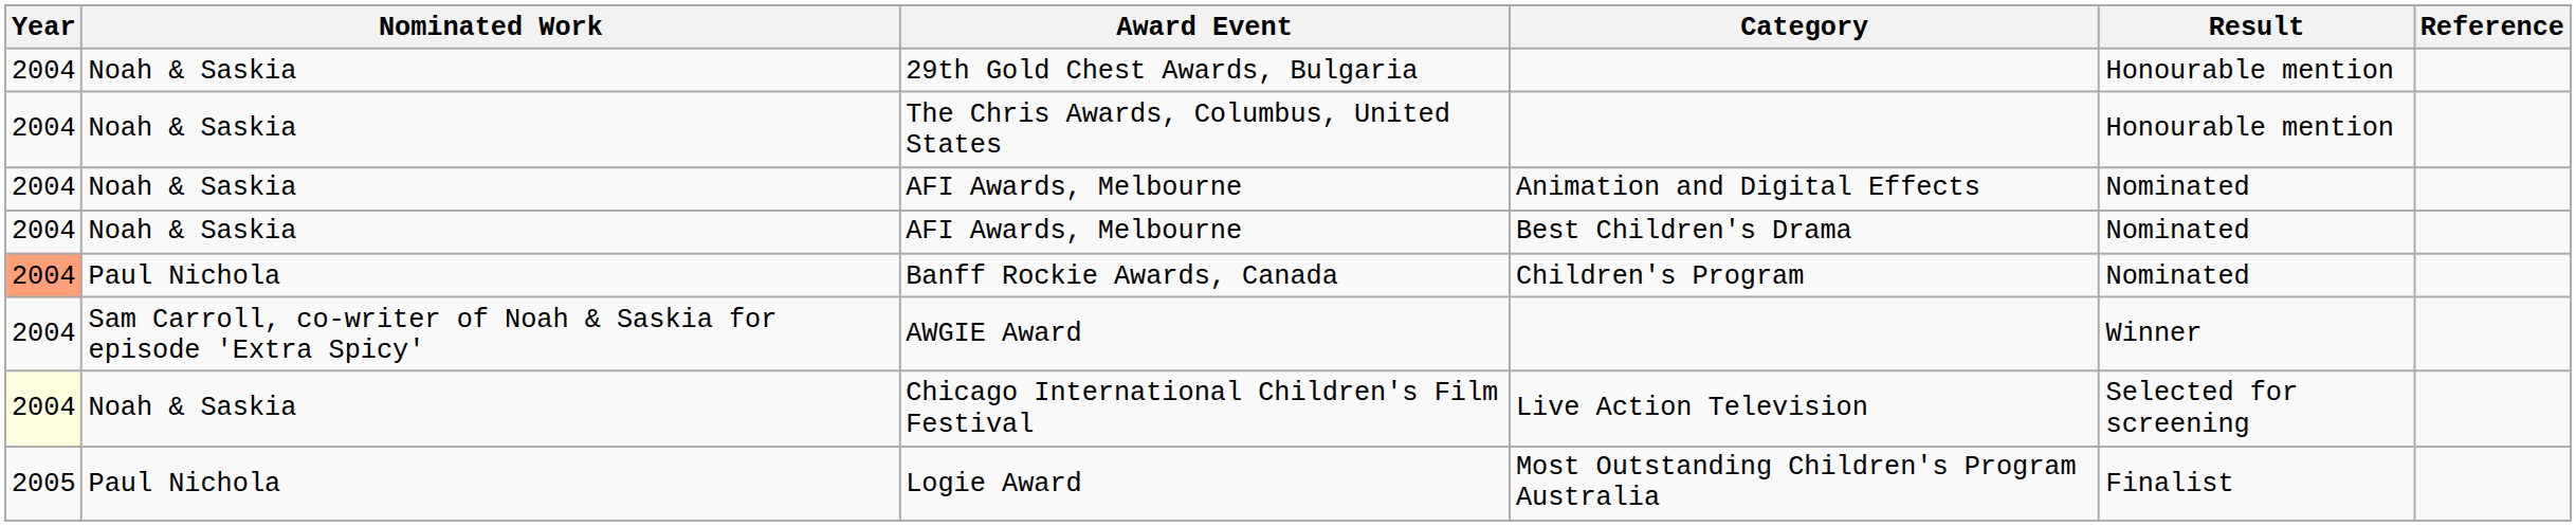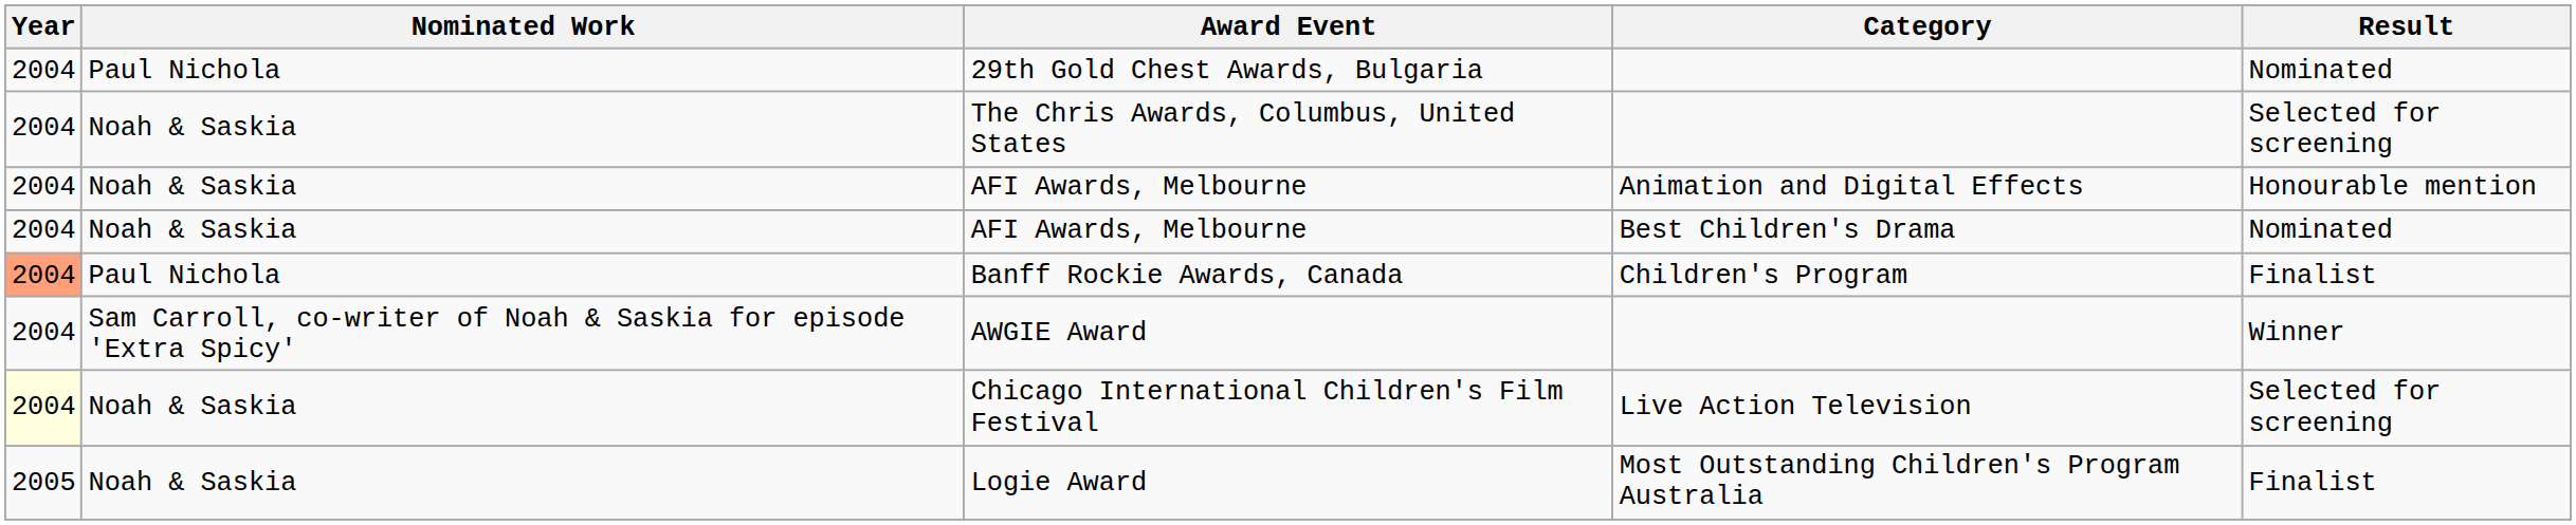 <table class="wikitable">
 <tr>
 <th>Year</th>
 <th>Nominated Work</th>
 <th>Award Event</th>
 <th>Category</th>
 <th>Result</th>
-<th>Reference</th>
 </tr>
 <tr>
 <td>2004</td>
-<td>Noah & Saskia</td>
+<td>Paul Nichola</td>
 <td>29th Gold Chest Awards, Bulgaria</td>
 <td></td>
-<td>Honourable mention</td>
-<td></td>
+<td>Nominated</td>
 </tr>
 <tr>
 <td>2004</td>
 <td>Noah & Saskia</td>
 <td>The Chris Awards, Columbus, United States</td>
 <td></td>
-<td>Honourable mention</td>
-<td></td>
+<td>Selected for screening</td>
 </tr>
 <tr>
 <td>2004</td>
 <td>Noah & Saskia</td>
 <td>AFI Awards, Melbourne</td>
 <td>Animation and Digital Effects</td>
-<td>Nominated</td>
-<td></td>
+<td>Honourable mention</td>
 </tr>
 <tr>
 <td>2004</td>
 <td>Noah & Saskia</td>
 <td>AFI Awards, Melbourne</td>
 <td>Best Children's Drama</td>
 <td>Nominated</td>
-<td></td>
 </tr>
 <tr>
 <td style="background: lightsalmon;">2004</td>
 <td>Paul Nichola</td>
 <td>Banff Rockie Awards, Canada</td>
 <td>Children's Program</td>
-<td>Nominated</td>
-<td></td>
+<td>Finalist</td>
 </tr>
 <tr>
 <td>2004</td>
 <td>Sam Carroll, co-writer of Noah & Saskia for episode 'Extra Spicy'</td>
 <td>AWGIE Award</td>
 <td></td>
 <td>Winner</td>
-<td></td>
 </tr>
 <tr>
 <td style="background: lightyellow;">2004</td>
 <td>Noah & Saskia</td>
 <td>Chicago International Children's Film Festival</td>
 <td>Live Action Television</td>
 <td>Selected for screening</td>
-<td></td>
 </tr>
 <tr>
 <td>2005</td>
-<td>Paul Nichola</td>
+<td>Noah & Saskia</td>
 <td>Logie Award</td>
 <td>Most Outstanding Children's Program Australia</td>
 <td>Finalist</td>
-<td></td>
 </tr>
 </table>
